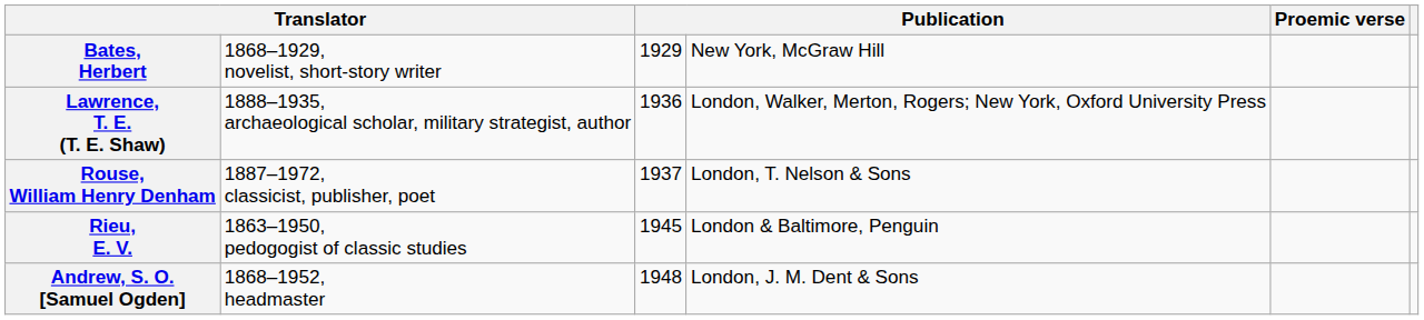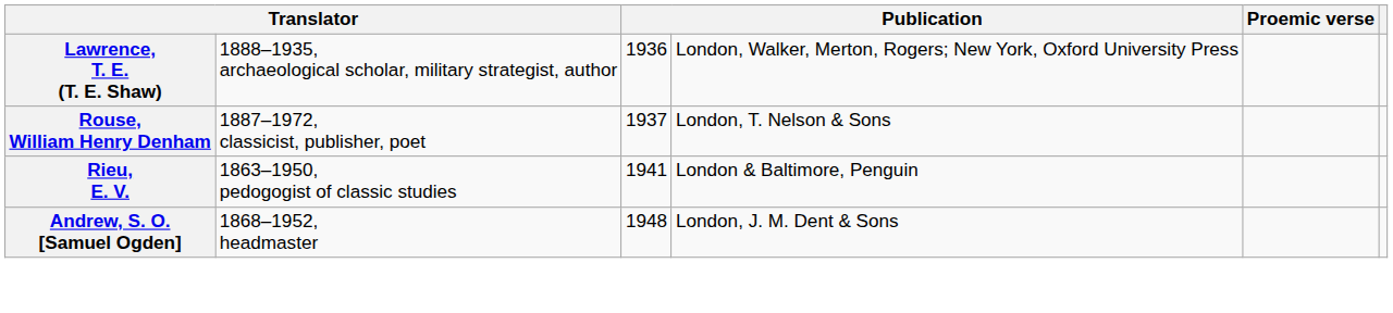 <table class="wikitable" ">
 <tr>
 <th scope="col" colspan="2">Translator</th>
 <th scope="col" colspan="2">Publication</th>
 <th scope="col">Proemic verse</th>
 <th scope="col"></th>
-</tr>
-<tr valign="top">
-<th><a href='#'>Bates,<br>Herbert</a></th>
-<td>1868–1929,<br>novelist, short-story writer</td>
-<td>1929</td>
-<td>New York, McGraw Hill</td>
-<td><blockquote></blockquote></td>
-<td></td>
 </tr>
 <tr valign="top">
 <th><a href='#'>Lawrence,<br>T. E.</a><br>(T. E. Shaw)</th>
 <td>1888–1935,<br>archaeological scholar, military strategist, author</td>
 <td>1936</td>
 <td>London, Walker, Merton, Rogers; New York, Oxford University Press</td>
 <td><blockquote></blockquote></td>
 <td></td>
 </tr>
 <tr valign="top">
 <th><a href='#'>Rouse,<br>William Henry Denham</a></th>
 <td>1887–1972,<br>classicist, publisher, poet</td>
 <td>1937</td>
 <td>London, T. Nelson & Sons</td>
 <td><blockquote></blockquote></td>
 <td></td>
 </tr>
 <tr valign="top">
 <th><a href='#'>Rieu,<br>E. V.</a></th>
 <td>1863–1950,<br>pedogogist of classic studies</td>
-<td>1945</td>
+<td>1941</td>
 <td>London & Baltimore, Penguin</td>
 <td style=white-space:nowrap><br><blockquote></blockquote></td>
 <td></td>
 </tr>
 <tr valign="top">
 <th><a href='#'>Andrew, S. O.</a><br>[Samuel Ogden]</th>
 <td>1868–1952,<br>headmaster<br></td>
 <td>1948</td>
 <td>London, J. M. Dent & Sons</td>
 <td><blockquote></blockquote></td>
 <td></td>
 </tr>
 </table>
